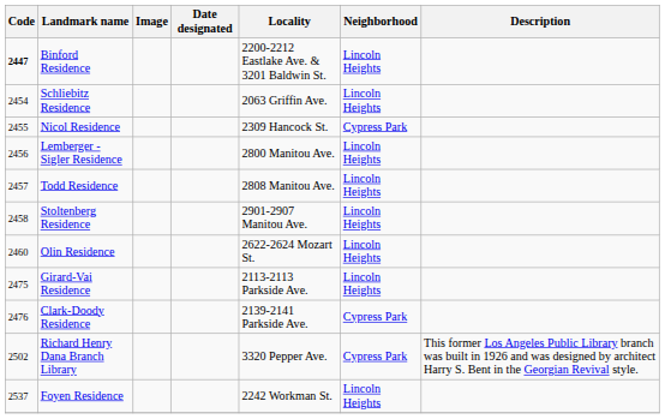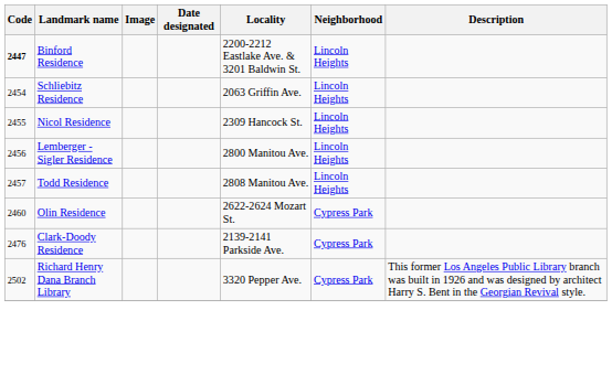 <table class="wikitable sortable" style="width:98%">
 <tr>
 <th><strong>Code</strong></th>
 <th><strong>Landmark name</strong></th>
 <th class="unsortable" ><strong>Image</strong></th>
 <th><strong>Date designated</strong></th>
 <th><strong>Locality</strong></th>
 <th><strong>Neighborhood</strong></th>
 <th class="unsortable" ><strong>Description</strong></th>
 </tr>
 <tr>
 <td><strong><small>2447</small></strong></td>
 <td><a href='#'>Binford Residence</a></td>
 <td></td>
 <td></td>
 <td>2200-2212 Eastlake Ave. & 3201 Baldwin St.</td>
 <td><a href='#'>Lincoln Heights</a></td>
 <td></td>
 </tr>
 <tr>
 <td><small>2454</small></td>
 <td><a href='#'>Schliebitz Residence</a></td>
 <td></td>
 <td></td>
 <td>2063 Griffin Ave.</td>
 <td><a href='#'>Lincoln Heights</a></td>
 <td></td>
 </tr>
 <tr>
 <td><small>2455</small></td>
 <td><a href='#'>Nicol Residence</a></td>
 <td></td>
 <td></td>
 <td>2309 Hancock St.</td>
-<td><a href='#'>Cypress Park</a></td>
+<td><a href='#'>Lincoln Heights</a></td>
 <td></td>
 </tr>
 <tr>
 <td><small>2456</small></td>
 <td><a href='#'>Lemberger - Sigler Residence</a></td>
 <td></td>
 <td></td>
 <td>2800 Manitou Ave.</td>
 <td><a href='#'>Lincoln Heights</a></td>
 <td></td>
 </tr>
 <tr>
 <td><small>2457</small></td>
 <td><a href='#'>Todd Residence</a></td>
 <td></td>
 <td></td>
 <td>2808 Manitou Ave.</td>
 <td><a href='#'>Lincoln Heights</a></td>
 <td></td>
 </tr>
 <tr>
-<td><small>2458</small></td>
-<td><a href='#'>Stoltenberg Residence</a></td>
-<td></td>
-<td></td>
-<td>2901-2907 Manitou Ave.</td>
-<td><a href='#'>Lincoln Heights</a></td>
-<td></td>
-</tr>
-<tr>
 <td><small>2460</small></td>
 <td><a href='#'>Olin Residence</a></td>
 <td></td>
 <td></td>
 <td>2622-2624 Mozart St.</td>
-<td><a href='#'>Lincoln Heights</a></td>
-<td></td>
-</tr>
-<tr>
-<td><small>2475</small></td>
-<td><a href='#'>Girard-Vai Residence</a></td>
-<td></td>
-<td></td>
-<td>2113-2113 Parkside Ave.</td>
-<td><a href='#'>Lincoln Heights</a></td>
+<td><a href='#'>Cypress Park</a></td>
 <td></td>
 </tr>
 <tr>
 <td><small>2476</small></td>
 <td><a href='#'>Clark-Doody Residence</a></td>
 <td></td>
 <td></td>
 <td>2139-2141 Parkside Ave.</td>
 <td><a href='#'>Cypress Park</a></td>
 <td></td>
 </tr>
 <tr>
 <td><small>2502</small></td>
 <td><a href='#'>Richard Henry Dana Branch Library</a></td>
 <td></td>
 <td></td>
 <td>3320 Pepper Ave.</td>
 <td><a href='#'>Cypress Park</a></td>
 <td>This former <a href='#'>Los Angeles Public Library</a> branch was built in 1926 and was designed by architect Harry S. Bent in the <a href='#'>Georgian Revival</a> style.</td>
 </tr>
 <tr>
-<td><small>2537</small></td>
-<td><a href='#'>Foyen Residence</a></td>
-<td></td>
-<td></td>
-<td>2242 Workman St.</td>
-<td><a href='#'>Lincoln Heights</a></td>
-<td></td>
-</tr>
-<tr>
 </tr>
 </table>
